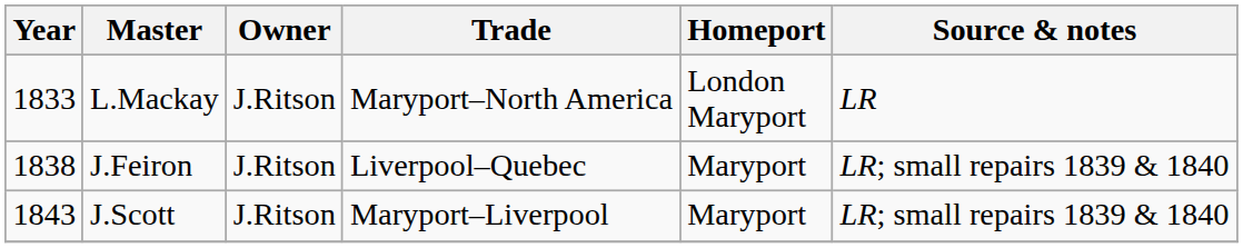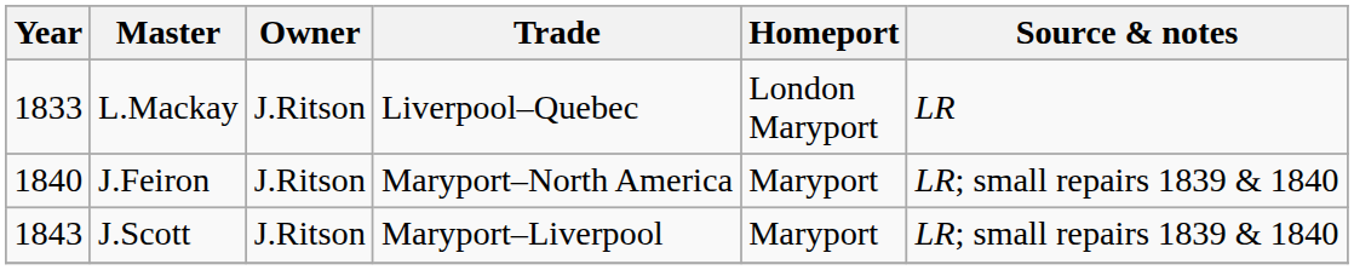 <table class=" wikitable">
 <tr>
 <th>Year</th>
 <th>Master</th>
 <th>Owner</th>
 <th>Trade</th>
 <th>Homeport</th>
 <th>Source & notes</th>
 </tr>
 <tr>
 <td>1833</td>
 <td>L.Mackay</td>
 <td>J.Ritson</td>
-<td>Maryport–North America</td>
+<td>Liverpool–Quebec</td>
 <td>London<br>Maryport</td>
 <td><em>LR</em></td>
 </tr>
 <tr>
-<td>1838</td>
+<td>1840</td>
 <td>J.Feiron</td>
 <td>J.Ritson</td>
-<td>Liverpool–Quebec</td>
+<td>Maryport–North America</td>
 <td>Maryport</td>
 <td><em>LR</em>; small repairs 1839 & 1840</td>
 </tr>
 <tr>
 <td>1843</td>
 <td>J.Scott</td>
 <td>J.Ritson</td>
 <td>Maryport–Liverpool</td>
 <td>Maryport</td>
 <td><em>LR</em>; small repairs 1839 & 1840</td>
 </tr>
 <tr>
 </tr>
 </table>
